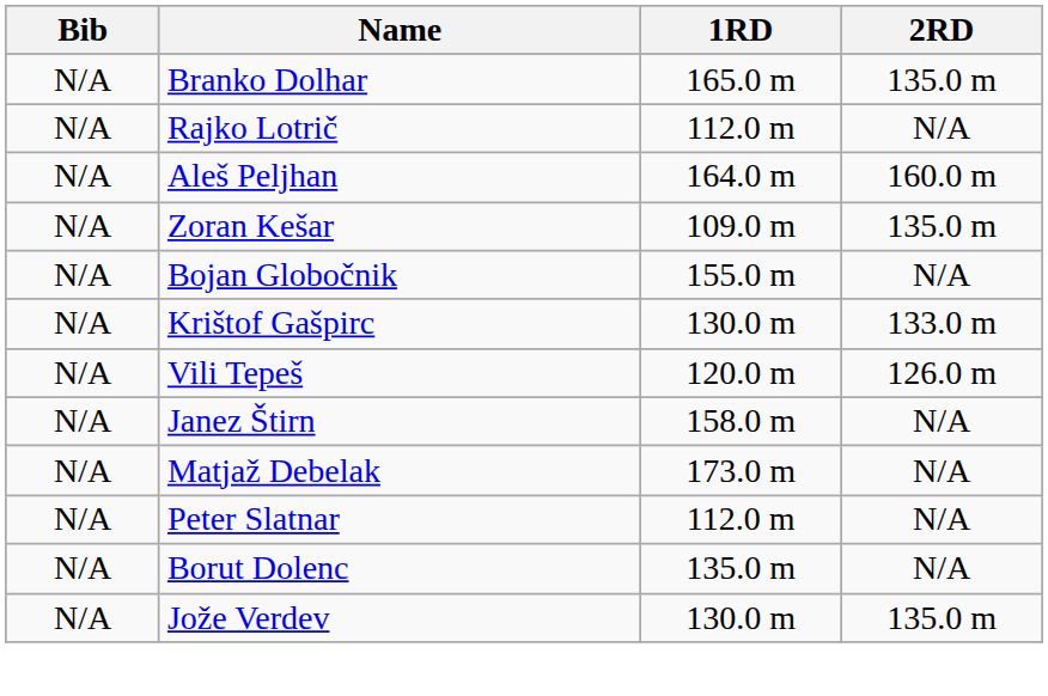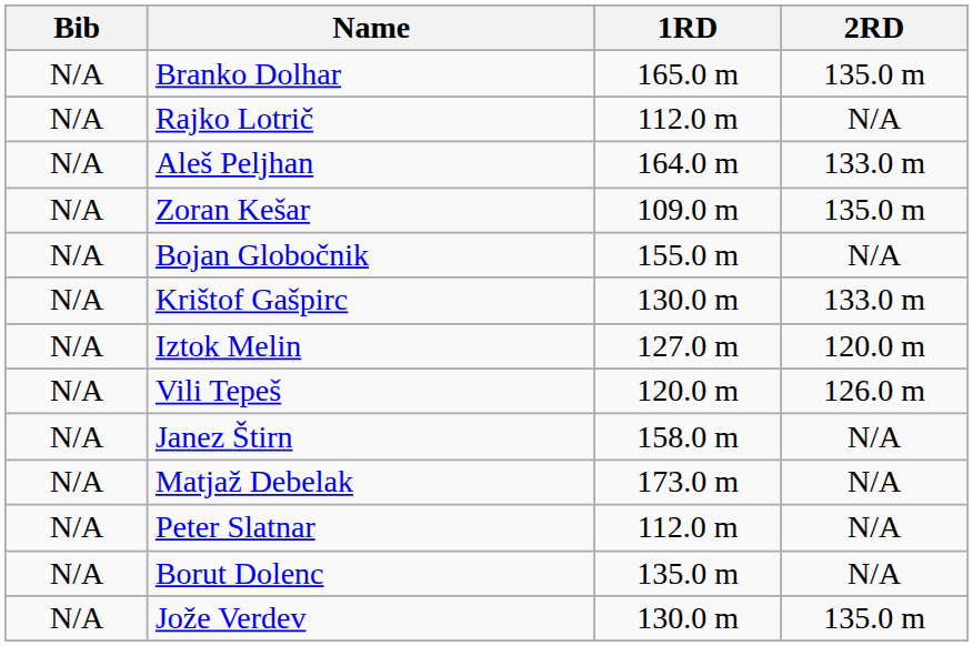 <table class="wikitable collapsible autocollapse sortable" style="text-align:center; line-height:16px; width:25%;">
 <tr>
 <th width=35>Bib</th>
 <th width=125>Name</th>
 <th width=48>1RD</th>
 <th width=48>2RD</th>
 </tr>
 <tr>
 <td>N/A</td>
 <td align=left> <a href='#'>Branko Dolhar</a></td>
 <td align=center>165.0 m</td>
 <td align=center>135.0 m</td>
 </tr>
 <tr>
 <td>N/A</td>
 <td align=left> <a href='#'>Rajko Lotrič</a></td>
 <td align=center>112.0 m</td>
 <td align=center>N/A</td>
 </tr>
 <tr>
 <td>N/A</td>
 <td align=left> <a href='#'>Aleš Peljhan</a></td>
 <td align=center>164.0 m</td>
-<td align=center>160.0 m</td>
+<td align=center>133.0 m</td>
 </tr>
 <tr>
 <td>N/A</td>
 <td align=left> <a href='#'>Zoran Kešar</a></td>
 <td align=center>109.0 m</td>
 <td align=center>135.0 m</td>
 </tr>
 <tr>
 <td>N/A</td>
 <td align=left> <a href='#'>Bojan Globočnik</a></td>
 <td align=center>155.0 m</td>
 <td align=center>N/A</td>
 </tr>
 <tr>
 <td>N/A</td>
 <td align=left> <a href='#'>Krištof Gašpirc</a></td>
 <td align=center>130.0 m</td>
 <td align=center>133.0 m</td>
+</tr>
+<tr>
+<td>N/A</td>
+<td align=left> <a href='#'>Iztok Melin</a></td>
+<td align=center>127.0 m</td>
+<td align=center>120.0 m</td>
 </tr>
 <tr>
 <td>N/A</td>
 <td align=left> <a href='#'>Vili Tepeš</a></td>
 <td align=center>120.0 m</td>
 <td align=center>126.0 m</td>
 </tr>
 <tr>
 <td>N/A</td>
 <td align=left> <a href='#'>Janez Štirn</a></td>
 <td align=center>158.0 m</td>
 <td align=center>N/A</td>
 </tr>
 <tr>
 <td>N/A</td>
 <td align=left> <a href='#'>Matjaž Debelak</a></td>
 <td align=center>173.0 m</td>
 <td align=center>N/A</td>
 </tr>
 <tr>
 <td>N/A</td>
 <td align=left> <a href='#'>Peter Slatnar</a></td>
 <td align=center>112.0 m</td>
 <td align=center>N/A</td>
 </tr>
 <tr>
 <td>N/A</td>
 <td align=left> <a href='#'>Borut Dolenc</a></td>
 <td align=center>135.0 m</td>
 <td align=center>N/A</td>
 </tr>
 <tr>
 <td>N/A</td>
 <td align=left> <a href='#'>Jože Verdev</a></td>
 <td align=center>130.0 m</td>
 <td align=center>135.0 m</td>
 </tr>
 </table>
